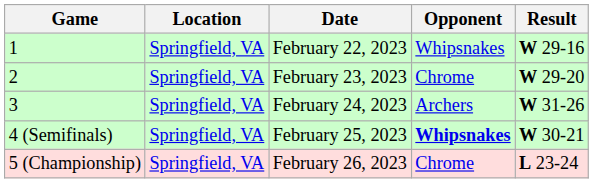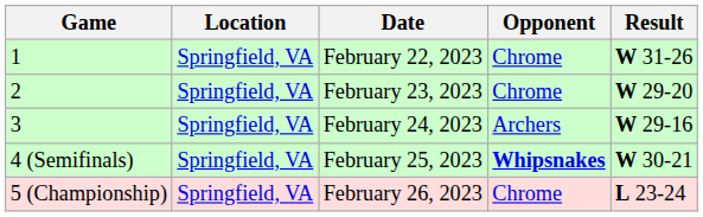 <table class="wikitable">
 <tr>
 <th>Game</th>
 <th>Location</th>
 <th>Date</th>
 <th>Opponent</th>
 <th>Result</th>
 </tr>
 <tr bgcolor="#CCFFCC">
 <td>1</td>
 <td><a href='#'>Springfield, VA</a></td>
 <td>February 22, 2023</td>
-<td><a href='#'>Whipsnakes</a></td>
-<td><strong>W</strong> 29-16</td>
+<td><a href='#'>Chrome</a></td>
+<td><strong>W</strong> 31-26</td>
 </tr>
 <tr bgcolor="#CCFFCC">
 <td>2</td>
 <td><a href='#'>Springfield, VA</a></td>
 <td>February 23, 2023</td>
 <td><a href='#'>Chrome</a></td>
 <td><strong>W</strong> 29-20</td>
 </tr>
 <tr bgcolor="#CCFFCC">
 <td>3</td>
 <td><a href='#'>Springfield, VA</a></td>
 <td>February 24, 2023</td>
 <td><a href='#'>Archers</a></td>
-<td><strong>W</strong> 31-26</td>
+<td><strong>W</strong> 29-16</td>
 </tr>
 <tr bgcolor="#CCFFCC">
 <td>4 (Semifinals)</td>
 <td><a href='#'>Springfield, VA</a></td>
 <td>February 25, 2023</td>
 <td><strong><a href='#'>Whipsnakes</a></strong></td>
 <td><strong>W</strong> 30-21</td>
 </tr>
 <tr bgcolor="#FFDDDD">
 <td>5 (Championship)</td>
 <td><a href='#'>Springfield, VA</a></td>
 <td>February 26, 2023</td>
 <td><a href='#'>Chrome</a></td>
 <td><strong>L</strong> 23-24</td>
 </tr>
 </table>
